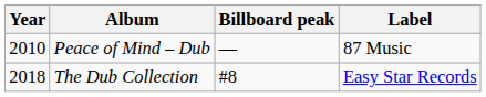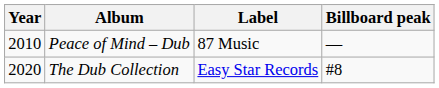 <table class="wikitable">
 <tr>
 <th>Year</th>
 <th>Album</th>
+<th>Label</th>
 <th>Billboard peak</th>
-<th>Label</th>
 </tr>
 <tr>
 <td>2010</td>
 <td><em>Peace of Mind – Dub</em></td>
+<td>87 Music</td>
 <td>—</td>
-<td>87 Music</td>
 </tr>
 <tr>
-<td>2018</td>
+<td>2020</td>
 <td><em>The Dub Collection</em></td>
+<td><a href='#'>Easy Star Records</a></td>
 <td>#8</td>
-<td><a href='#'>Easy Star Records</a></td>
 </tr>
 </table>
